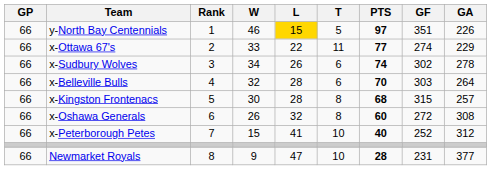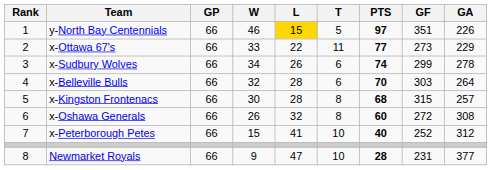 <table class="wikitable sortable" style="text-align:center">
 <tr>
+<th width="7.5%">Rank</th>
+<th width="25.5%">Team</th>
 <th width="7.5%">GP</th>
-<th width="25.5%">Team</th>
-<th width="7.5%">Rank</th>
 <th width="7.5%">W</th>
 <th width="7.5%">L</th>
 <th width="7.5%">T</th>
 <th width="7.5%">PTS</th>
 <th width="7.5%">GF</th>
 <th width="7.5%">GA</th>
 </tr>
 <tr>
+<td>1</td>
+<td align=left>y-<a href='#'>North Bay Centennials</a></td>
 <td>66</td>
-<td align=left>y-<a href='#'>North Bay Centennials</a></td>
-<td>1</td>
 <td>46</td>
 <td style="background: gold;">15</td>
 <td>5</td>
 <td><strong>97</strong></td>
 <td>351</td>
 <td>226</td>
 </tr>
 <tr>
+<td>2</td>
+<td align=left>x-<a href='#'>Ottawa 67's</a></td>
 <td>66</td>
-<td align=left>x-<a href='#'>Ottawa 67's</a></td>
-<td>2</td>
 <td>33</td>
 <td>22</td>
 <td>11</td>
 <td><strong>77</strong></td>
-<td>274</td>
+<td>273</td>
 <td>229</td>
 </tr>
 <tr>
+<td>3</td>
+<td align=left>x-<a href='#'>Sudbury Wolves</a></td>
 <td>66</td>
-<td align=left>x-<a href='#'>Sudbury Wolves</a></td>
-<td>3</td>
 <td>34</td>
 <td>26</td>
 <td>6</td>
 <td><strong>74</strong></td>
-<td>302</td>
+<td>299</td>
 <td>278</td>
 </tr>
 <tr>
+<td>4</td>
+<td align=left>x-<a href='#'>Belleville Bulls</a></td>
 <td>66</td>
-<td align=left>x-<a href='#'>Belleville Bulls</a></td>
-<td>4</td>
 <td>32</td>
 <td>28</td>
 <td>6</td>
 <td><strong>70</strong></td>
 <td>303</td>
 <td>264</td>
 </tr>
 <tr>
+<td>5</td>
+<td align=left>x-<a href='#'>Kingston Frontenacs</a></td>
 <td>66</td>
-<td align=left>x-<a href='#'>Kingston Frontenacs</a></td>
-<td>5</td>
 <td>30</td>
 <td>28</td>
 <td>8</td>
 <td><strong>68</strong></td>
 <td>315</td>
 <td>257</td>
 </tr>
 <tr>
+<td>6</td>
+<td align=left>x-<a href='#'>Oshawa Generals</a></td>
 <td>66</td>
-<td align=left>x-<a href='#'>Oshawa Generals</a></td>
-<td>6</td>
 <td>26</td>
 <td>32</td>
 <td>8</td>
 <td><strong>60</strong></td>
 <td>272</td>
 <td>308</td>
 </tr>
 <tr>
+<td>7</td>
+<td align=left>x-<a href='#'>Peterborough Petes</a></td>
 <td>66</td>
-<td align=left>x-<a href='#'>Peterborough Petes</a></td>
-<td>7</td>
 <td>15</td>
 <td>41</td>
 <td>10</td>
 <td><strong>40</strong></td>
 <td>252</td>
 <td>312</td>
 </tr>
 <tr style="background-color:#cccccc;">
 <td></td>
 <td></td>
 <td></td>
 <td></td>
 <td></td>
 <td></td>
 <td></td>
 <td></td>
 <td></td>
 </tr>
 <tr>
+<td>8</td>
+<td align=left><a href='#'>Newmarket Royals</a></td>
 <td>66</td>
-<td align=left><a href='#'>Newmarket Royals</a></td>
-<td>8</td>
 <td>9</td>
 <td>47</td>
 <td>10</td>
 <td><strong>28</strong></td>
 <td>231</td>
 <td>377</td>
 </tr>
 </table>
